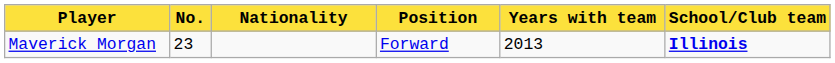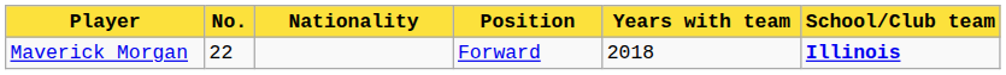 <table class="wikitable sortable sortable">
 <tr>
 <th style="background:#FCE13C; color:#000000; width:20%;">Player</th>
 <th style="background:#FCE13C; color:#000000; width:5%;">No.</th>
 <th style="background:#FCE13C; color:#000000; width:20%;">Nationality</th>
 <th style="background:#FCE13C; color:#000000; width:15%;">Position</th>
 <th style="background:#FCE13C; color:#000000; width:20%;">Years with team</th>
 <th style="background:#FCE13C; color:#000000; width:20%;">School/Club team</th>
 </tr>
 <tr>
 <td><a href='#'>Maverick Morgan</a></td>
-<td>23</td>
+<td>22</td>
 <td></td>
 <td><a href='#'>Forward</a></td>
-<td>2013</td>
+<td>2018</td>
 <td><strong><a href='#'>Illinois</a></strong></td>
 </tr>
 </table>
